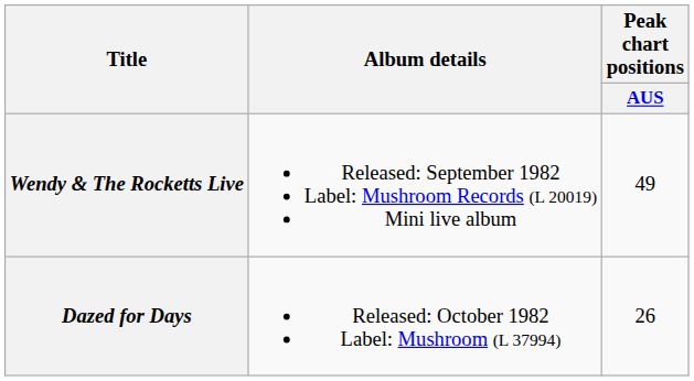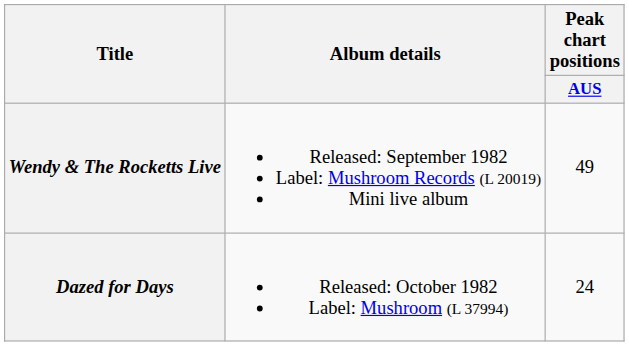 <table class="wikitable plainrowheaders" style="text-align:center">
 <tr>
 <th scope="col" rowspan="2">Title</th>
 <th scope="col" rowspan="2">Album details</th>
 <th scope="col" colspan="1">Peak chart positions</th>
 </tr>
 <tr>
 <th scope="col" style="width:3em; font-size:90%"><a href='#'>AUS</a><br></th>
 </tr>
 <tr>
 <th scope="row"><em>Wendy & The Rocketts Live</em></th>
 <td><br><ul><li>Released: September 1982</li><li>Label: <a href='#'>Mushroom Records</a> <small>(L 20019)</small></li><li>Mini live album</li></ul></td>
 <td>49</td>
 </tr>
 <tr>
 <th scope="row"><em>Dazed for Days</em></th>
 <td><br><ul><li>Released: October 1982</li><li>Label: <a href='#'>Mushroom</a> <small>(L 37994)</small></li></ul></td>
-<td>26</td>
+<td>24</td>
 </tr>
 </table>
